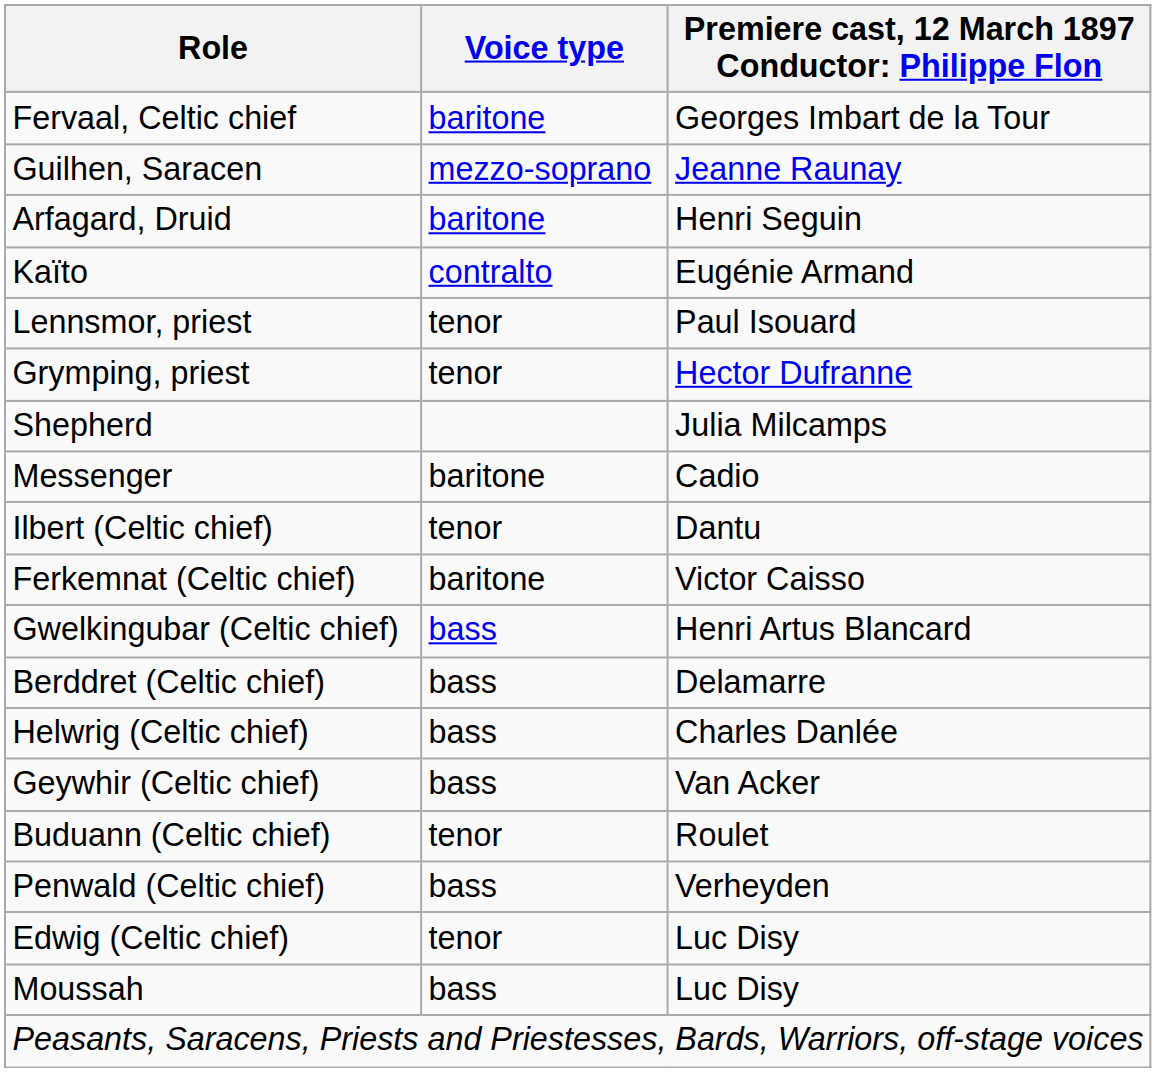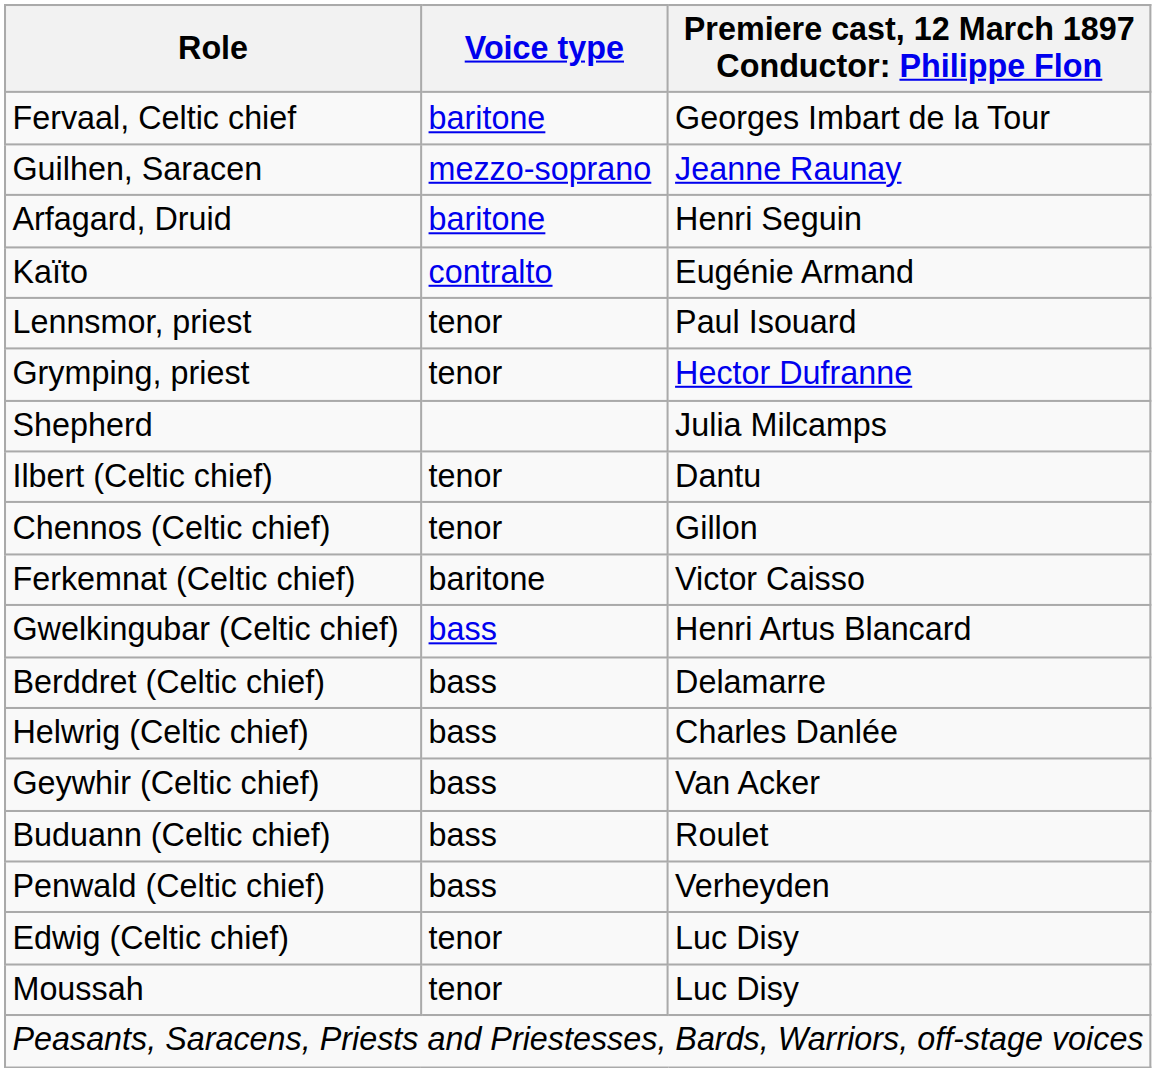 <table class="wikitable">
 <tr>
 <th>Role</th>
 <th><a href='#'>Voice type</a></th>
 <th>Premiere cast, 12 March 1897<br>Conductor: <a href='#'>Philippe Flon</a></th>
 </tr>
 <tr>
 <td>Fervaal, Celtic chief</td>
 <td><a href='#'>baritone</a></td>
 <td>Georges Imbart de la Tour</td>
 </tr>
 <tr>
 <td>Guilhen, Saracen</td>
 <td><a href='#'>mezzo-soprano</a></td>
 <td><a href='#'>Jeanne Raunay</a></td>
 </tr>
 <tr>
 <td>Arfagard, Druid</td>
 <td><a href='#'>baritone</a></td>
 <td>Henri Seguin</td>
 </tr>
 <tr>
 <td>Kaïto</td>
 <td><a href='#'>contralto</a></td>
 <td>Eugénie Armand</td>
 </tr>
 <tr>
 <td>Lennsmor, priest</td>
 <td>tenor</td>
 <td>Paul Isouard</td>
 </tr>
 <tr>
 <td>Grymping, priest</td>
 <td>tenor</td>
 <td><a href='#'>Hector Dufranne</a></td>
 </tr>
 <tr>
 <td>Shepherd</td>
 <td></td>
 <td>Julia Milcamps</td>
 </tr>
 <tr>
-<td>Messenger</td>
-<td>baritone</td>
-<td>Cadio</td>
-</tr>
-<tr>
 <td>Ilbert (Celtic chief)</td>
 <td>tenor</td>
 <td>Dantu</td>
+</tr>
+<tr>
+<td>Chennos (Celtic chief)</td>
+<td>tenor</td>
+<td>Gillon</td>
 </tr>
 <tr>
 <td>Ferkemnat (Celtic chief)</td>
 <td>baritone</td>
 <td>Victor Caisso</td>
 </tr>
 <tr>
 <td>Gwelkingubar (Celtic chief)</td>
 <td><a href='#'>bass</a></td>
 <td>Henri Artus Blancard</td>
 </tr>
 <tr>
 <td>Berddret (Celtic chief)</td>
 <td>bass</td>
 <td>Delamarre</td>
 </tr>
 <tr>
 <td>Helwrig (Celtic chief)</td>
 <td>bass</td>
 <td>Charles Danlée</td>
 </tr>
 <tr>
 <td>Geywhir (Celtic chief)</td>
 <td>bass</td>
 <td>Van Acker</td>
 </tr>
 <tr>
 <td>Buduann (Celtic chief)</td>
-<td>tenor</td>
+<td>bass</td>
 <td>Roulet</td>
 </tr>
 <tr>
 <td>Penwald (Celtic chief)</td>
 <td>bass</td>
 <td>Verheyden</td>
 </tr>
 <tr>
 <td>Edwig (Celtic chief)</td>
 <td>tenor</td>
 <td>Luc Disy</td>
 </tr>
 <tr>
 <td>Moussah</td>
-<td>bass</td>
+<td>tenor</td>
 <td>Luc Disy</td>
 </tr>
 <tr>
 <td colspan="3"><em>Peasants, Saracens, Priests and Priestesses, Bards, Warriors, off-stage voices</em></td>
 </tr>
 </table>
